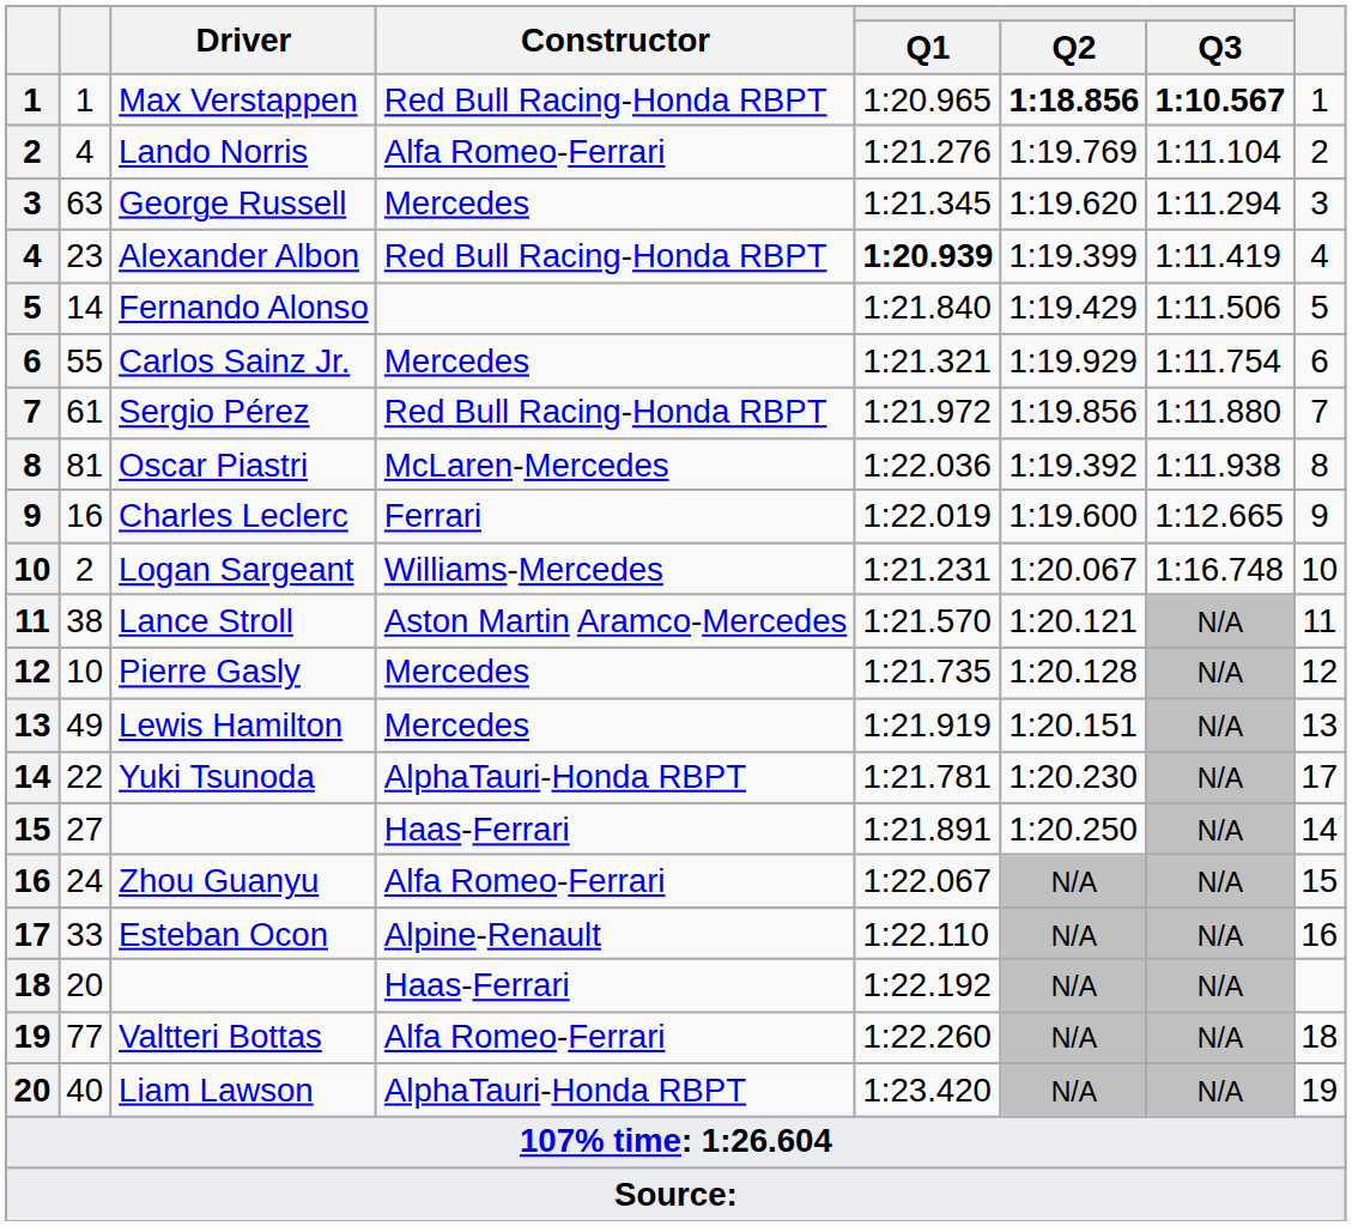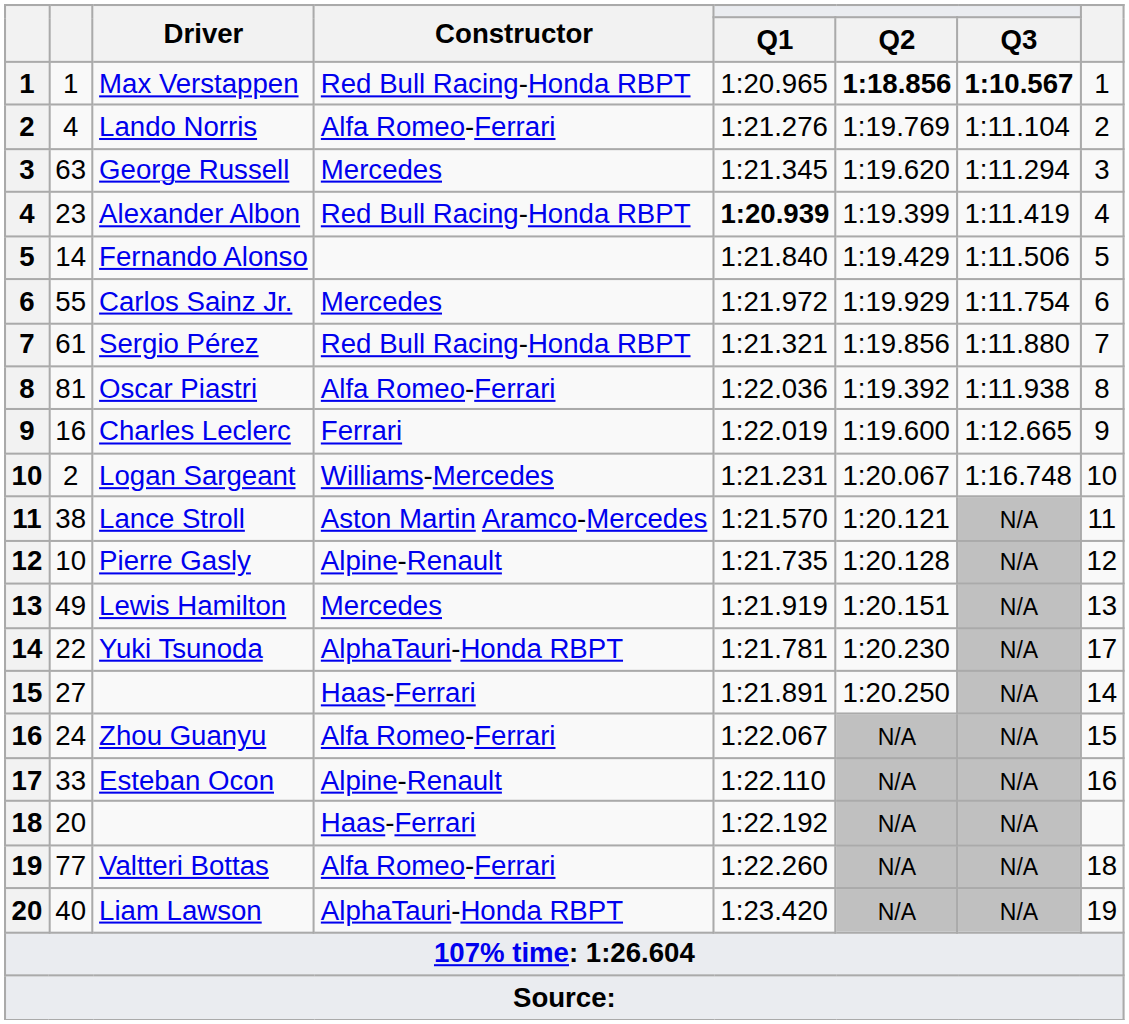 <table class="wikitable sortable" style="font-size: 85%;">
 <tr>
 <th rowspan="2"></th>
 <th rowspan="2"></th>
 <th rowspan="2">Driver</th>
 <th rowspan="2">Constructor</th>
 <th colspan="3" style="background:#eaecf0; text-align:center;"></th>
 <th rowspan="2"></th>
 </tr>
 <tr>
 <th scope="col">Q1</th>
 <th scope="col">Q2</th>
 <th scope="col">Q3</th>
 </tr>
 <tr>
 <th scope="row">1</th>
 <td align="center">1</td>
 <td data-sort-value="ver"> <a href='#'>Max Verstappen</a></td>
 <td><a href='#'>Red Bull Racing</a>-<a href='#'>Honda RBPT</a></td>
 <td>1:20.965</td>
 <td><strong>1:18.856</strong></td>
 <td><strong>1:10.567</strong></td>
 <td align="center">1</td>
 </tr>
 <tr>
 <th scope="row">2</th>
 <td align="center">4</td>
 <td data-sort-value="nor"> <a href='#'>Lando Norris</a></td>
 <td><a href='#'>Alfa Romeo</a>-<a href='#'>Ferrari</a></td>
 <td>1:21.276</td>
 <td>1:19.769</td>
 <td>1:11.104</td>
 <td align="center">2</td>
 </tr>
 <tr>
 <th scope="row">3</th>
 <td align="center">63</td>
 <td data-sort-value="rus"> <a href='#'>George Russell</a></td>
 <td><a href='#'>Mercedes</a></td>
 <td>1:21.345</td>
 <td>1:19.620</td>
 <td>1:11.294</td>
 <td align="center">3</td>
 </tr>
 <tr>
 <th scope="row">4</th>
 <td align="center">23</td>
 <td data-sort-value="alb"> <a href='#'>Alexander Albon</a></td>
 <td><a href='#'>Red Bull Racing</a>-<a href='#'>Honda RBPT</a></td>
 <td><strong>1:20.939</strong></td>
 <td>1:19.399</td>
 <td>1:11.419</td>
 <td align="center">4</td>
 </tr>
 <tr>
 <th scope="row">5</th>
 <td align="center">14</td>
 <td data-sort-value="alo"> <a href='#'>Fernando Alonso</a></td>
 <td></td>
 <td>1:21.840</td>
 <td>1:19.429</td>
 <td>1:11.506</td>
 <td align="center">5</td>
 </tr>
 <tr>
 <th scope="row">6</th>
 <td align="center">55</td>
 <td data-sort-value="sai"> <a href='#'>Carlos Sainz Jr.</a></td>
 <td><a href='#'>Mercedes</a></td>
-<td>1:21.321</td>
+<td>1:21.972</td>
 <td>1:19.929</td>
 <td>1:11.754</td>
 <td align="center">6</td>
 </tr>
 <tr>
 <th scope="row">7</th>
 <td align="center">61</td>
 <td data-sort-value="per"> <a href='#'>Sergio Pérez</a></td>
 <td><a href='#'>Red Bull Racing</a>-<a href='#'>Honda RBPT</a></td>
-<td>1:21.972</td>
+<td>1:21.321</td>
 <td>1:19.856</td>
 <td>1:11.880</td>
 <td align="center">7</td>
 </tr>
 <tr>
 <th scope="row">8</th>
 <td align="center">81</td>
 <td data-sort-value="pia"> <a href='#'>Oscar Piastri</a></td>
-<td><a href='#'>McLaren</a>-<a href='#'>Mercedes</a></td>
+<td><a href='#'>Alfa Romeo</a>-<a href='#'>Ferrari</a></td>
 <td>1:22.036</td>
 <td>1:19.392</td>
 <td>1:11.938</td>
 <td align="center">8</td>
 </tr>
 <tr>
 <th scope="row">9</th>
 <td align="center">16</td>
 <td data-sort-value="lec"> <a href='#'>Charles Leclerc</a></td>
 <td><a href='#'>Ferrari</a></td>
 <td>1:22.019</td>
 <td>1:19.600</td>
 <td>1:12.665</td>
 <td align="center">9</td>
 </tr>
 <tr>
 <th scope="row">10</th>
 <td align="center">2</td>
 <td data-sort-value="sar"> <a href='#'>Logan Sargeant</a></td>
 <td><a href='#'>Williams</a>-<a href='#'>Mercedes</a></td>
 <td>1:21.231</td>
 <td>1:20.067</td>
 <td>1:16.748</td>
 <td align="center">10</td>
 </tr>
 <tr>
 <th scope="row">11</th>
 <td align="center">38</td>
 <td data-sort-value="str"> <a href='#'>Lance Stroll</a></td>
 <td><a href='#'>Aston Martin</a> <a href='#'>Aramco</a>-<a href='#'>Mercedes</a></td>
 <td>1:21.570</td>
 <td>1:20.121</td>
 <td data-sort-value="11" align="center" style="background: silver"><small>N/A</small></td>
 <td align="center">11</td>
 </tr>
 <tr>
 <th scope="row">12</th>
 <td align="center">10</td>
 <td data-sort-value="gas"> <a href='#'>Pierre Gasly</a></td>
-<td><a href='#'>Mercedes</a></td>
+<td><a href='#'>Alpine</a>-<a href='#'>Renault</a></td>
 <td>1:21.735</td>
 <td>1:20.128</td>
 <td data-sort-value="12" align="center" style="background: silver"><small>N/A</small></td>
 <td align="center">12</td>
 </tr>
 <tr>
 <th scope="row">13</th>
 <td align="center">49</td>
 <td data-sort-value="ham"> <a href='#'>Lewis Hamilton</a></td>
 <td><a href='#'>Mercedes</a></td>
 <td>1:21.919</td>
 <td>1:20.151</td>
 <td data-sort-value="13" align="center" style="background: silver"><small>N/A</small></td>
 <td align="center">13</td>
 </tr>
 <tr>
 <th scope="row">14</th>
 <td align="center">22</td>
 <td data-sort-value="tsu"> <a href='#'>Yuki Tsunoda</a></td>
 <td><a href='#'>AlphaTauri</a>-<a href='#'>Honda RBPT</a></td>
 <td>1:21.781</td>
 <td>1:20.230</td>
 <td data-sort-value="11" align="center" style="background: silver"><small>N/A</small></td>
 <td align="center">17</td>
 </tr>
 <tr>
 <th scope="row">15</th>
 <td align="center">27</td>
 <td data-sort-value="hul"></td>
 <td><a href='#'>Haas</a>-<a href='#'>Ferrari</a></td>
 <td>1:21.891</td>
 <td>1:20.250</td>
 <td data-sort-value="15" align="center" style="background: silver"><small>N/A</small></td>
 <td data-sort-value="15" align="center">14</td>
 </tr>
 <tr>
 <th scope="row">16</th>
 <td align="center">24</td>
 <td data-sort-value="zho"> <a href='#'>Zhou Guanyu</a></td>
 <td><a href='#'>Alfa Romeo</a>-<a href='#'>Ferrari</a></td>
 <td>1:22.067</td>
 <td data-sort-value="16" align="center" style="background: silver"><small>N/A</small></td>
 <td data-sort-value="16" align="center" style="background: silver"><small>N/A</small></td>
 <td align="center">15</td>
 </tr>
 <tr>
 <th scope="row">17</th>
 <td align="center">33</td>
 <td data-sort-value="oco"> <a href='#'>Esteban Ocon</a></td>
 <td><a href='#'>Alpine</a>-<a href='#'>Renault</a></td>
 <td>1:22.110</td>
 <td data-sort-value="17" align="center" style="background: silver"><small>N/A</small></td>
 <td data-sort-value="17" align="center" style="background: silver"><small>N/A</small></td>
 <td align="center">16</td>
 </tr>
 <tr>
 <th scope="row">18</th>
 <td align="center">20</td>
 <td data-sort-value="mag"></td>
 <td><a href='#'>Haas</a>-<a href='#'>Ferrari</a></td>
 <td>1:22.192</td>
 <td data-sort-value="18" align="center" style="background: silver"><small>N/A</small></td>
 <td data-sort-value="18" align="center" style="background: silver"><small>N/A</small></td>
 <td align="center"></td>
 </tr>
 <tr>
 <th scope="row">19</th>
 <td align="center">77</td>
 <td data-sort-value="bot"> <a href='#'>Valtteri Bottas</a></td>
 <td><a href='#'>Alfa Romeo</a>-<a href='#'>Ferrari</a></td>
 <td>1:22.260</td>
 <td data-sort-value="19" align="center" style="background: silver"><small>N/A</small></td>
 <td data-sort-value="19" align="center" style="background: silver"><small>N/A</small></td>
 <td align="center">18</td>
 </tr>
 <tr>
 <th scope="row">20</th>
 <td align="center">40</td>
 <td data-sort-value="law"> <a href='#'>Liam Lawson</a></td>
 <td><a href='#'>AlphaTauri</a>-<a href='#'>Honda RBPT</a></td>
 <td>1:23.420</td>
 <td data-sort-value="20" align="center" style="background: silver"><small>N/A</small></td>
 <td data-sort-value="20" align="center" style="background: silver"><small>N/A</small></td>
 <td align="center">19</td>
 </tr>
 <tr class="sortbottom">
 <td colspan="8" style="background-color:#eaecf0;text-align:center"><strong><a href='#'>107% time</a>: 1:26.604</strong></td>
 </tr>
 <tr class="sortbottom">
 <td colspan="8" style="background-color:#eaecf0;text-align:center"><strong>Source:</strong></td>
 </tr>
 </table>
